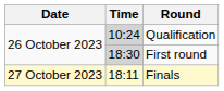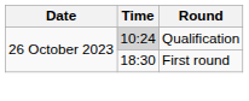 <table class="wikitable">
 <tr>
 <th>Date</th>
 <th>Time</th>
 <th>Round</th>
 </tr>
 <tr>
 <td rowspan=2>26 October 2023</td>
 <td style="background: lightgrey;">10:24</td>
 <td>Qualification</td>
 </tr>
 <tr>
-<td style="background: lightgrey;">18:30</td>
+<td>18:30</td>
 <td>First round</td>
 </tr>
-<tr style="background:lemonchiffon">
-<td>27 October 2023</td>
-<td>18:11</td>
-<td>Finals</td>
-</tr>
 </table>
